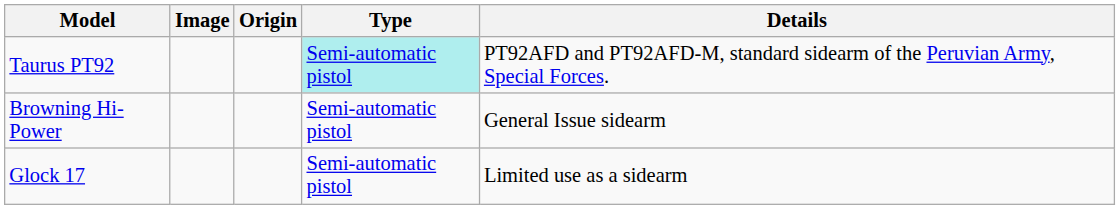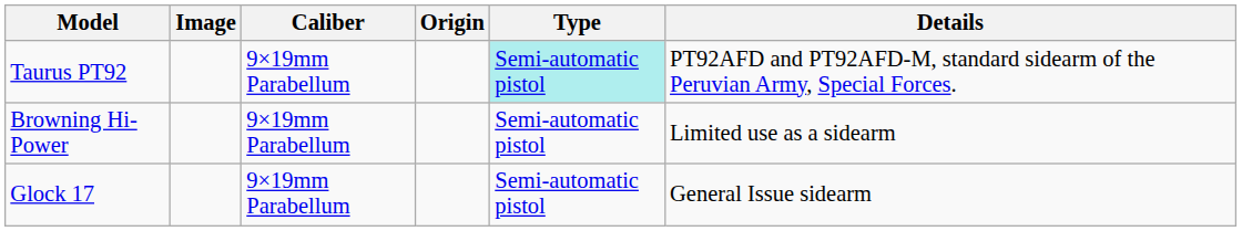 <table class="wikitable">
 <tr bgco>
 <th>Model</th>
 <th>Image</th>
+<th>Caliber</th>
 <th>Origin</th>
 <th>Type</th>
 <th>Details</th>
 </tr>
 <tr>
 <td><a href='#'>Taurus PT92</a></td>
 <td></td>
+<td><a href='#'>9×19mm Parabellum</a></td>
 <td></td>
 <td style="background: paleturquoise;"><a href='#'>Semi-automatic pistol</a></td>
 <td>PT92AFD and PT92AFD-M, standard sidearm of the <a href='#'>Peruvian Army</a>, <a href='#'>Special Forces</a>.</td>
 </tr>
 <tr>
 <td><a href='#'>Browning Hi-Power</a></td>
 <td></td>
+<td><a href='#'>9×19mm Parabellum</a></td>
+<td></td>
+<td><a href='#'>Semi-automatic pistol</a></td>
+<td>Limited use as a sidearm</td>
+</tr>
+<tr>
+<td><a href='#'>Glock 17</a></td>
+<td></td>
+<td><a href='#'>9×19mm Parabellum</a></td>
 <td></td>
 <td><a href='#'>Semi-automatic pistol</a></td>
 <td>General Issue sidearm</td>
 </tr>
-<tr>
-<td><a href='#'>Glock 17</a></td>
-<td></td>
-<td></td>
-<td><a href='#'>Semi-automatic pistol</a></td>
-<td>Limited use as a sidearm</td>
-</tr>
 </table>
